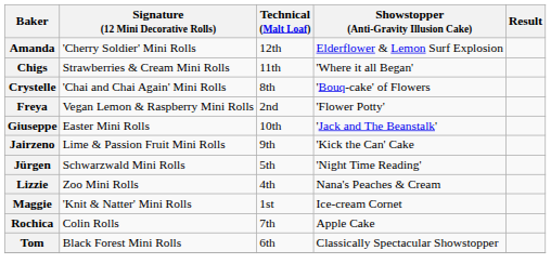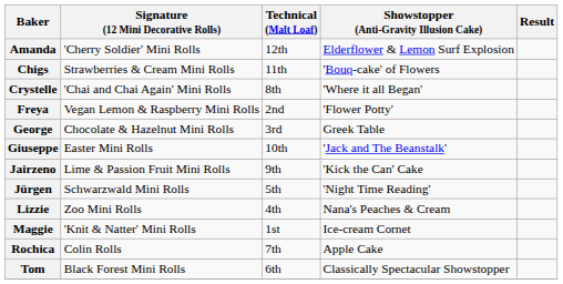 <table class="wikitable sortable col3center sticky-header">
 <tr>
 <th scope="col">Baker</th>
 <th scope="col" class="unsortable">Signature<br><small>(12 Mini Decorative Rolls)</small></th>
 <th scope="col">Technical<br><small>(<a href='#'>Malt Loaf</a>)</small></th>
 <th scope="col" class="unsortable">Showstopper<br><small>(Anti-Gravity Illusion Cake)</small></th>
 <th scope="col">Result</th>
 </tr>
 <tr>
 <th scope="row">Amanda</th>
 <td>'Cherry Soldier' Mini Rolls</td>
 <td>12th</td>
 <td><a href='#'>Elderflower</a> & <a href='#'>Lemon</a> Surf Explosion</td>
 <td></td>
 </tr>
 <tr>
 <th scope="row">Chigs</th>
 <td>Strawberries & Cream Mini Rolls</td>
 <td>11th</td>
-<td>'Where it all Began'</td>
+<td>'<a href='#'>Bouq</a>-cake' of Flowers</td>
 <td></td>
 </tr>
 <tr>
 <th scope="row">Crystelle</th>
 <td>'Chai and Chai Again' Mini Rolls</td>
 <td>8th</td>
-<td>'<a href='#'>Bouq</a>-cake' of Flowers</td>
+<td>'Where it all Began'</td>
 <td></td>
 </tr>
 <tr>
 <th scope="row">Freya</th>
 <td>Vegan Lemon & Raspberry Mini Rolls</td>
 <td>2nd</td>
 <td>'Flower Potty'</td>
+<td></td>
+</tr>
+<tr>
+<th scope="row">George</th>
+<td>Chocolate & Hazelnut Mini Rolls</td>
+<td>3rd</td>
+<td>Greek Table</td>
 <td></td>
 </tr>
 <tr>
 <th scope="row">Giuseppe</th>
 <td>Easter Mini Rolls</td>
 <td>10th</td>
 <td>'<a href='#'>Jack and The Beanstalk</a>'</td>
 <td></td>
 </tr>
 <tr>
 <th scope="row">Jairzeno</th>
 <td>Lime & Passion Fruit Mini Rolls</td>
 <td>9th</td>
 <td>'Kick the Can' Cake</td>
 <td></td>
 </tr>
 <tr>
 <th scope="row">Jürgen</th>
 <td>Schwarzwald Mini Rolls</td>
 <td>5th</td>
 <td>'Night Time Reading'</td>
 <td></td>
 </tr>
 <tr>
 <th scope="row">Lizzie</th>
 <td>Zoo Mini Rolls</td>
 <td>4th</td>
 <td>Nana's Peaches & Cream</td>
 <td></td>
 </tr>
 <tr>
 <th scope="row">Maggie</th>
 <td>'Knit & Natter' Mini Rolls</td>
 <td>1st</td>
 <td>Ice-cream Cornet</td>
 <td></td>
 </tr>
 <tr>
 <th scope="row">Rochica</th>
 <td>Colin Rolls</td>
 <td>7th</td>
 <td>Apple Cake</td>
 <td></td>
 </tr>
 <tr>
 <th scope="row">Tom</th>
 <td>Black Forest Mini Rolls</td>
 <td>6th</td>
 <td>Classically Spectacular Showstopper</td>
 <td></td>
 </tr>
 <tr>
 </tr>
 </table>
